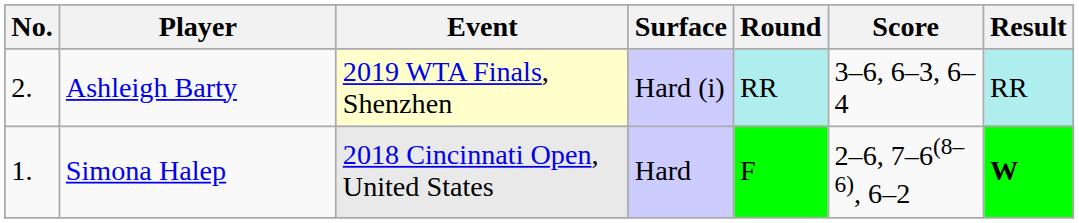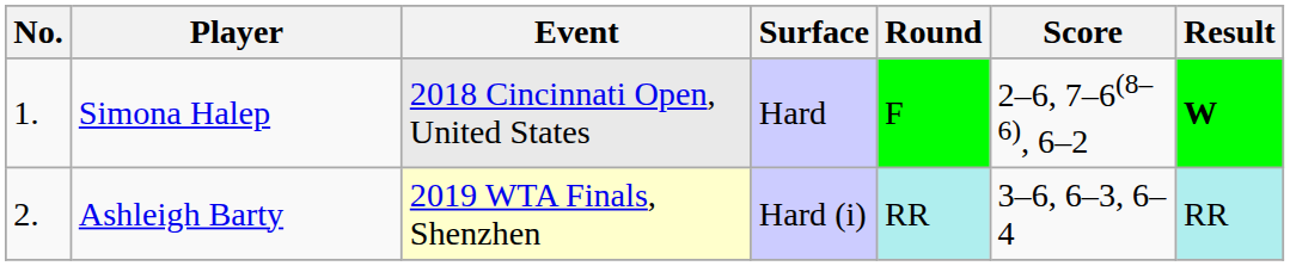 <table class="wikitable sortable">
 <tr>
 <th>No.</th>
 <th width=150>Player</th>
 <th>Event</th>
 <th>Surface</th>
 <th>Round</th>
 <th class=unsortable>Score</th>
 <th>Result</th>
 </tr>
 <tr>
+<td>1.</td>
+<td> <a href='#'>Simona Halep</a></td>
+<td style=background:#e9e9e9><a href='#'>2018 Cincinnati Open</a>, United States</td>
+<td bgcolor=#ccccff>Hard</td>
+<td bgcolor=lime>F</td>
+<td>2–6, 7–6<sup>(8–6)</sup>, 6–2</td>
+<td bgcolor=lime><strong>W</strong></td>
+</tr>
+<tr>
 <td>2.</td>
 <td> <a href='#'>Ashleigh Barty</a></td>
 <td bgcolor=ffffcc><a href='#'>2019 WTA Finals</a>, Shenzhen</td>
 <td bgcolor=ccccff>Hard (i)</td>
 <td bgcolor=afeeee>RR</td>
 <td>3–6, 6–3, 6–4</td>
 <td bgcolor=afeeee>RR</td>
 </tr>
-<tr>
-<td>1.</td>
-<td> <a href='#'>Simona Halep</a></td>
-<td style=background:#e9e9e9><a href='#'>2018 Cincinnati Open</a>, United States</td>
-<td bgcolor=#ccccff>Hard</td>
-<td bgcolor=lime>F</td>
-<td>2–6, 7–6<sup>(8–6)</sup>, 6–2</td>
-<td bgcolor=lime><strong>W</strong></td>
-</tr>
 </table>
